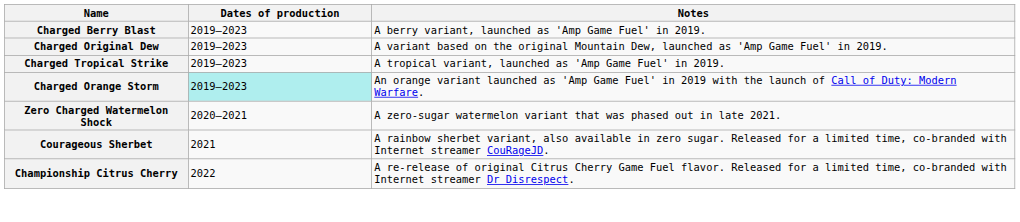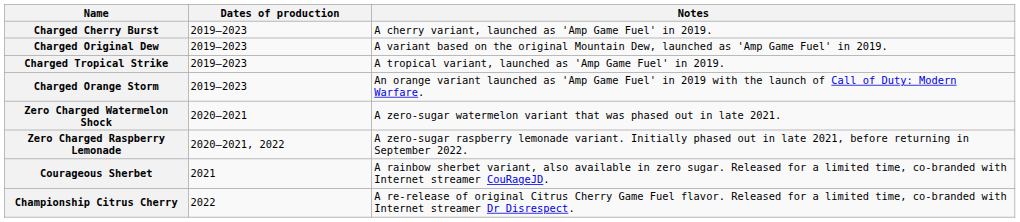 <table class="wikitable" style="text-align:left; width:100%;">
 <tr>
 <th style="width:10%;">Name</th>
 <th style="width:10%;">Dates of production</th>
 <th style="width:35%;">Notes</th>
 </tr>
 <tr>
-<th>Charged Berry Blast</th>
+<th>Charged Cherry Burst</th>
 <td>2019–2023</td>
-<td>A berry variant, launched as 'Amp Game Fuel' in 2019.</td>
+<td>A cherry variant, launched as 'Amp Game Fuel' in 2019.</td>
 </tr>
 <tr>
 <th>Charged Original Dew</th>
 <td>2019–2023</td>
 <td>A variant based on the original Mountain Dew, launched as 'Amp Game Fuel' in 2019.</td>
 </tr>
 <tr>
 <th>Charged Tropical Strike</th>
 <td>2019–2023</td>
 <td>A tropical variant, launched as 'Amp Game Fuel' in 2019.</td>
 </tr>
 <tr>
 <th>Charged Orange Storm</th>
-<td style="background: paleturquoise;">2019–2023</td>
+<td>2019–2023</td>
 <td>An orange variant launched as 'Amp Game Fuel' in 2019 with the launch of <a href='#'>Call of Duty: Modern Warfare</a>.</td>
 </tr>
 <tr>
 <th>Zero Charged Watermelon Shock</th>
 <td>2020–2021</td>
 <td>A zero-sugar watermelon variant that was phased out in late 2021.</td>
+</tr>
+<tr>
+<th>Zero Charged Raspberry Lemonade</th>
+<td>2020–2021, 2022</td>
+<td>A zero-sugar raspberry lemonade variant. Initially phased out in late 2021, before returning in September 2022.</td>
 </tr>
 <tr>
 <th>Courageous Sherbet</th>
 <td>2021</td>
 <td>A rainbow sherbet variant, also available in zero sugar. Released for a limited time, co-branded with Internet streamer <a href='#'>CouRageJD</a>.</td>
 </tr>
 <tr>
 <th>Championship Citrus Cherry</th>
 <td>2022</td>
 <td>A re-release of original Citrus Cherry Game Fuel flavor. Released for a limited time, co-branded with Internet streamer <a href='#'>Dr Disrespect</a>.</td>
 </tr>
 </table>
